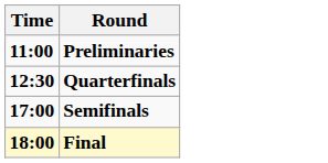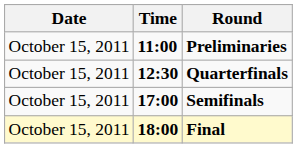 <table class="wikitable">
 <tr>
+<th>Date</th>
 <th>Time</th>
 <th>Round</th>
 </tr>
 <tr>
+<td>October 15, 2011</td>
 <td><strong>11:00</strong></td>
 <td><strong>Preliminaries</strong></td>
 </tr>
 <tr>
+<td>October 15, 2011</td>
 <td><strong>12:30</strong></td>
 <td><strong>Quarterfinals</strong></td>
 </tr>
 <tr>
+<td>October 15, 2011</td>
 <td><strong>17:00</strong></td>
 <td><strong>Semifinals</strong></td>
 </tr>
 <tr style=background:lemonchiffon>
+<td>October 15, 2011</td>
 <td><strong>18:00</strong></td>
 <td><strong>Final</strong></td>
 </tr>
 </table>
